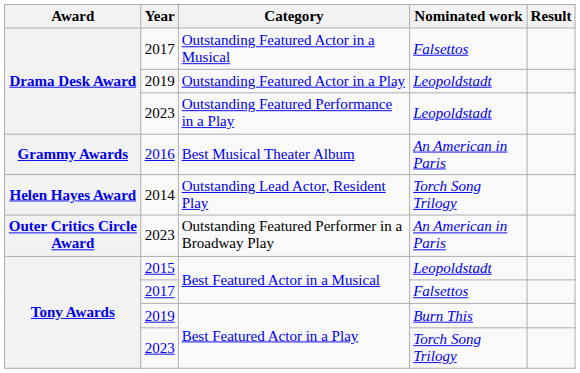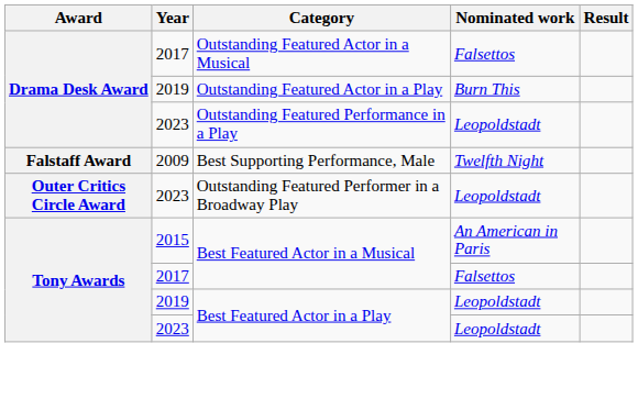 <table class="wikitable sortable plainrowheaders">
 <tr>
 <th scope="col">Award</th>
 <th scope="col">Year</th>
 <th scope="col">Category</th>
 <th scope="col">Nominated work</th>
 <th scope="col">Result</th>
 </tr>
 <tr>
 <th scope="row" rowspan="3"><a href='#'>Drama Desk Award</a></th>
 <td>2017</td>
 <td><a href='#'>Outstanding Featured Actor in a Musical</a></td>
 <td><em><a href='#'>Falsettos</a></em></td>
 <td></td>
 </tr>
 <tr>
 <td>2019</td>
 <td><a href='#'>Outstanding Featured Actor in a Play</a></td>
-<td><em><a href='#'>Leopoldstadt</a></em></td>
+<td><em><a href='#'>Burn This</a></em></td>
 <td></td>
 </tr>
 <tr>
 <td>2023</td>
 <td><a href='#'>Outstanding Featured Performance in a Play</a></td>
 <td><em><a href='#'>Leopoldstadt</a></em></td>
 <td></td>
 </tr>
 <tr>
-<th scope="row"><a href='#'>Grammy Awards</a></th>
-<td><a href='#'>2016</a></td>
-<td><a href='#'>Best Musical Theater Album</a></td>
-<td><em><a href='#'>An American in Paris</a></em></td>
-<td></td>
-</tr>
-<tr>
-<th scope="row"><a href='#'>Helen Hayes Award</a></th>
-<td>2014</td>
-<td><a href='#'>Outstanding Lead Actor, Resident Play</a></td>
-<td><em><a href='#'>Torch Song Trilogy</a></em></td>
+<th scope="row">Falstaff Award</th>
+<td>2009</td>
+<td>Best Supporting Performance, Male</td>
+<td><em><a href='#'>Twelfth Night</a></em></td>
 <td></td>
 </tr>
 <tr>
 <th scope="row"><a href='#'>Outer Critics Circle Award</a></th>
 <td>2023</td>
 <td>Outstanding Featured Performer in a Broadway Play</td>
-<td><em><a href='#'>An American in Paris</a></em></td>
+<td><em><a href='#'>Leopoldstadt</a></em></td>
 <td></td>
 </tr>
 <tr>
 <th scope="row" rowspan="4"><a href='#'>Tony Awards</a></th>
 <td><a href='#'>2015</a></td>
 <td rowspan="2"><a href='#'>Best Featured Actor in a Musical</a></td>
-<td><em><a href='#'>Leopoldstadt</a></em></td>
+<td><em><a href='#'>An American in Paris</a></em></td>
 <td></td>
 </tr>
 <tr>
 <td><a href='#'>2017</a></td>
 <td><em><a href='#'>Falsettos</a></em></td>
 <td></td>
 </tr>
 <tr>
 <td><a href='#'>2019</a></td>
 <td rowspan="2"><a href='#'>Best Featured Actor in a Play</a></td>
-<td><em><a href='#'>Burn This</a></em></td>
+<td><em><a href='#'>Leopoldstadt</a></em></td>
 <td></td>
 </tr>
 <tr>
 <td><a href='#'>2023</a></td>
-<td><em><a href='#'>Torch Song Trilogy</a></em></td>
+<td><em><a href='#'>Leopoldstadt</a></em></td>
 <td></td>
 </tr>
 </table>
